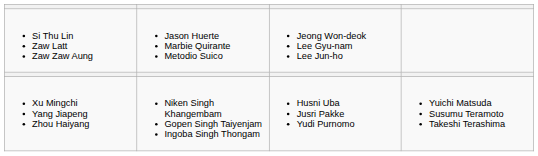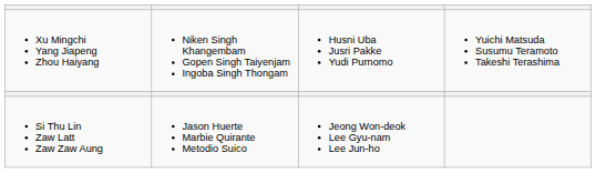 <table class="wikitable" style="font-size:90%">
 <tr>
 <th width=200></th>
 <th width=200></th>
 <th width=200></th>
 <th width=200></th>
 </tr>
 <tr>
-<td valign=top><br><ul><li>Si Thu Lin</li><li>Zaw Latt</li><li>Zaw Zaw Aung</li></ul></td>
-<td valign=top><br><ul><li>Jason Huerte</li><li>Marbie Quirante</li><li>Metodio Suico</li></ul></td>
-<td valign=top><br><ul><li>Jeong Won-deok</li><li>Lee Gyu-nam</li><li>Lee Jun-ho</li></ul></td>
-<td valign=top></td>
+<td valign=top><br><ul><li>Xu Mingchi</li><li>Yang Jiapeng</li><li>Zhou Haiyang</li></ul></td>
+<td valign=top><br><ul><li>Niken Singh Khangembam</li><li>Gopen Singh Taiyenjam</li><li>Ingoba Singh Thongam</li></ul></td>
+<td valign=top><br><ul><li>Husni Uba</li><li>Jusri Pakke</li><li>Yudi Purnomo</li></ul></td>
+<td valign=top><br><ul><li>Yuichi Matsuda</li><li>Susumu Teramoto</li><li>Takeshi Terashima</li></ul></td>
 </tr>
 <tr>
 <th></th>
 <th></th>
 <th></th>
 <th></th>
 </tr>
 <tr>
-<td valign=top><br><ul><li>Xu Mingchi</li><li>Yang Jiapeng</li><li>Zhou Haiyang</li></ul></td>
-<td valign=top><br><ul><li>Niken Singh Khangembam</li><li>Gopen Singh Taiyenjam</li><li>Ingoba Singh Thongam</li></ul></td>
-<td valign=top><br><ul><li>Husni Uba</li><li>Jusri Pakke</li><li>Yudi Purnomo</li></ul></td>
-<td valign=top><br><ul><li>Yuichi Matsuda</li><li>Susumu Teramoto</li><li>Takeshi Terashima</li></ul></td>
+<td valign=top><br><ul><li>Si Thu Lin</li><li>Zaw Latt</li><li>Zaw Zaw Aung</li></ul></td>
+<td valign=top><br><ul><li>Jason Huerte</li><li>Marbie Quirante</li><li>Metodio Suico</li></ul></td>
+<td valign=top><br><ul><li>Jeong Won-deok</li><li>Lee Gyu-nam</li><li>Lee Jun-ho</li></ul></td>
+<td valign=top></td>
 </tr>
 </table>
